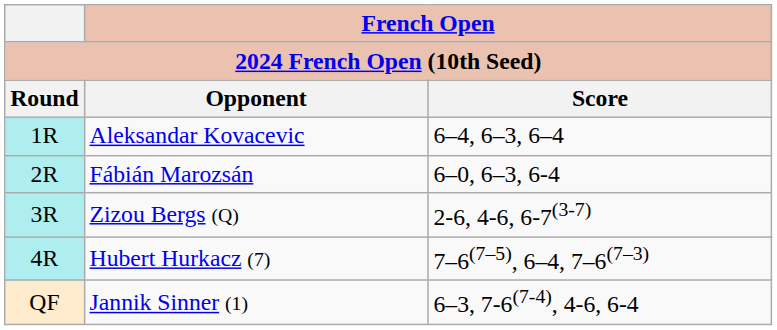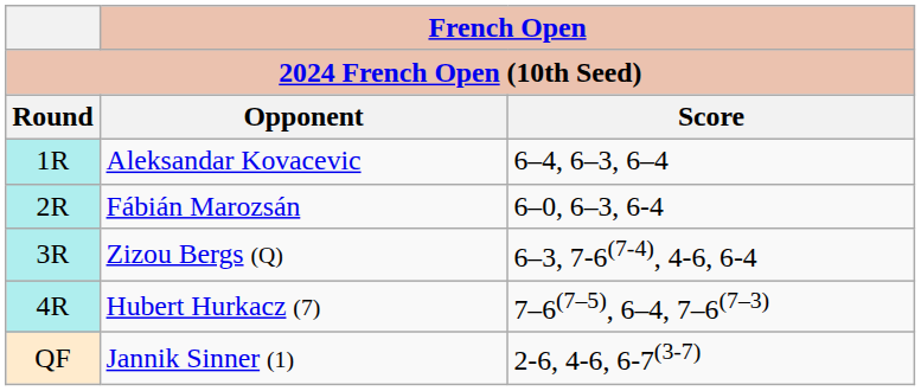 <table class="wikitable collapsible collapsed">
 <tr>
 <th></th>
 <th colspan=2 style="background:#ebc2af;"><a href='#'>French Open</a></th>
 </tr>
 <tr>
 <th colspan=3 style="background:#ebc2af;"><a href='#'>2024 French Open</a> (10th Seed)</th>
 </tr>
 <tr>
 <th>Round</th>
 <th width=225>Opponent</th>
 <th width=225>Score</th>
 </tr>
 <tr>
 <td style="text-align:center;background:#afeeee;">1R</td>
 <td> <a href='#'>Aleksandar Kovacevic</a></td>
 <td>6–4, 6–3, 6–4</td>
 </tr>
 <tr>
 <td style="text-align:center;background:#afeeee;">2R</td>
 <td> <a href='#'>Fábián Marozsán</a></td>
 <td>6–0, 6–3, 6-4</td>
 </tr>
 <tr>
 <td style="text-align:center;background:#afeeee;">3R</td>
 <td> <a href='#'>Zizou Bergs</a> <small>(Q)</small></td>
-<td>2-6, 4-6, 6-7<sup>(3-7)</sup></td>
+<td>6–3, 7-6<sup>(7-4)</sup>, 4-6, 6-4</td>
 </tr>
 <tr>
 <td style="text-align:center;background:#afeeee;">4R</td>
 <td> <a href='#'>Hubert Hurkacz</a> <small>(7)</small></td>
 <td>7–6<sup>(7–5)</sup>, 6–4, 7–6<sup>(7–3)</sup></td>
 </tr>
 <tr>
 <td style="text-align:center;background:#ffebcd;">QF</td>
 <td> <a href='#'>Jannik Sinner</a> <small>(1)</small></td>
-<td>6–3, 7-6<sup>(7-4)</sup>, 4-6, 6-4</td>
+<td>2-6, 4-6, 6-7<sup>(3-7)</sup></td>
 </tr>
 </table>
